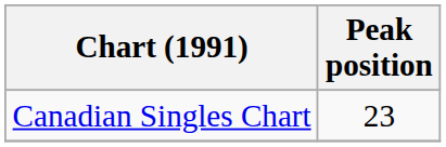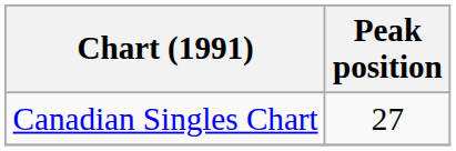 <table class="wikitable">
 <tr>
 <th>Chart (1991)</th>
 <th>Peak<br>position</th>
 </tr>
 <tr>
 <td><a href='#'>Canadian Singles Chart</a></td>
-<td align="center">23</td>
+<td align="center">27</td>
 </tr>
 <tr>
 </tr>
 </table>
